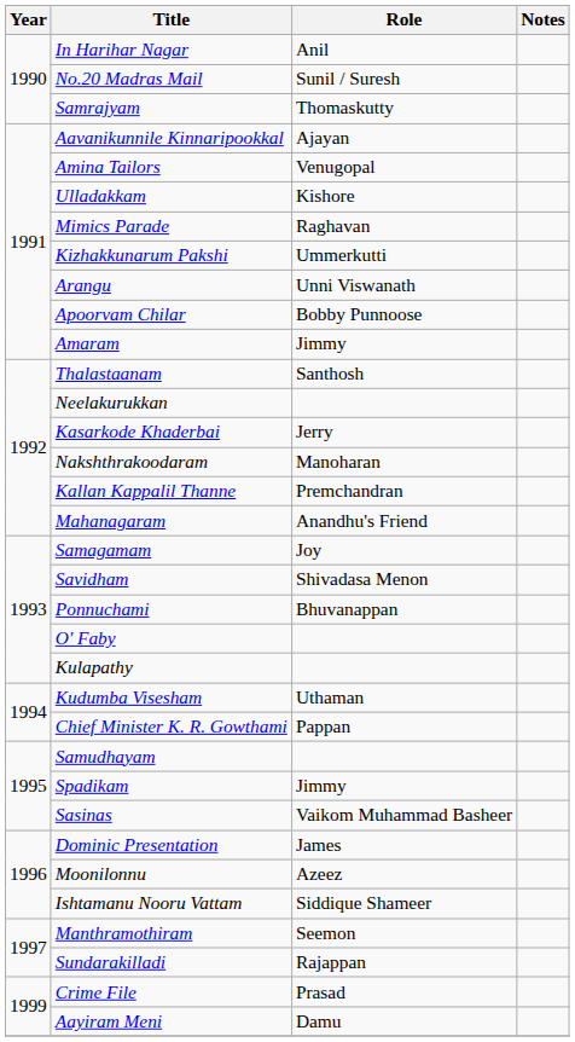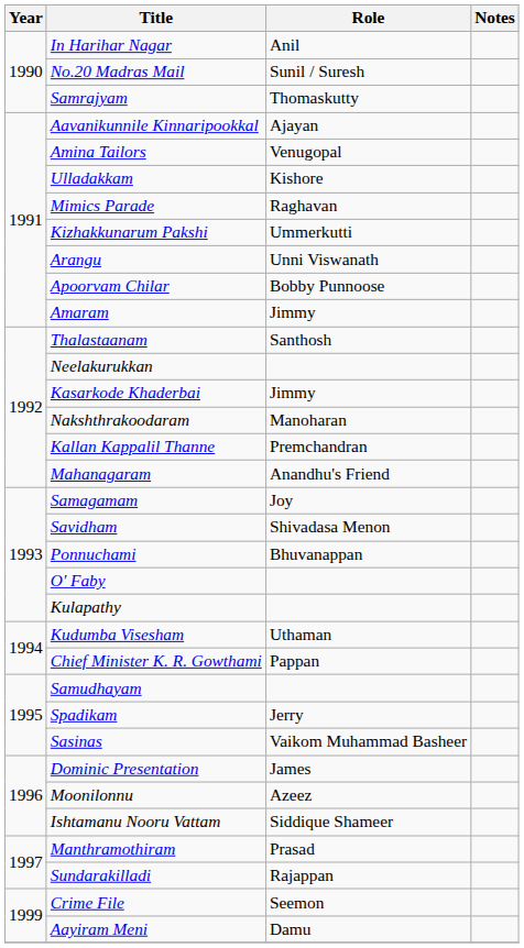 <table class="wikitable sortable">
 <tr>
 <th>Year</th>
 <th>Title</th>
 <th>Role</th>
 <th class="unsortable">Notes</th>
 </tr>
 <tr>
 <td rowspan=3>1990</td>
 <td><em><a href='#'>In Harihar Nagar</a></em></td>
 <td>Anil</td>
 <td></td>
 </tr>
 <tr>
 <td><em><a href='#'>No.20 Madras Mail</a></em></td>
 <td>Sunil / Suresh</td>
 <td></td>
 </tr>
 <tr>
 <td><em><a href='#'>Samrajyam</a></em></td>
 <td>Thomaskutty</td>
 <td></td>
 </tr>
 <tr>
 <td rowspan=8>1991</td>
 <td><em><a href='#'>Aavanikunnile Kinnaripookkal</a></em></td>
 <td>Ajayan</td>
 <td></td>
 </tr>
 <tr>
 <td><em><a href='#'>Amina Tailors</a></em></td>
 <td>Venugopal</td>
 <td></td>
 </tr>
 <tr>
 <td><em><a href='#'>Ulladakkam</a></em></td>
 <td>Kishore</td>
 <td></td>
 </tr>
 <tr>
 <td><em><a href='#'>Mimics Parade</a></em></td>
 <td>Raghavan</td>
 <td></td>
 </tr>
 <tr>
 <td><em><a href='#'>Kizhakkunarum Pakshi</a></em></td>
 <td>Ummerkutti</td>
 <td></td>
 </tr>
 <tr>
 <td><em><a href='#'>Arangu</a></em></td>
 <td>Unni Viswanath</td>
 <td></td>
 </tr>
 <tr>
 <td><em><a href='#'>Apoorvam Chilar</a></em></td>
 <td>Bobby Punnoose</td>
 <td></td>
 </tr>
 <tr>
 <td><em><a href='#'>Amaram</a></em></td>
 <td>Jimmy</td>
 <td></td>
 </tr>
 <tr>
 <td rowspan=6>1992</td>
 <td><em><a href='#'>Thalastaanam</a></em></td>
 <td>Santhosh</td>
 <td></td>
 </tr>
 <tr>
 <td><em>Neelakurukkan</em></td>
 <td></td>
 <td></td>
 </tr>
 <tr>
 <td><em><a href='#'>Kasarkode Khaderbai</a></em></td>
-<td>Jerry</td>
+<td>Jimmy</td>
 <td></td>
 </tr>
 <tr>
 <td><em>Nakshthrakoodaram</em></td>
 <td>Manoharan</td>
 <td></td>
 </tr>
 <tr>
 <td><em><a href='#'>Kallan Kappalil Thanne</a></em></td>
 <td>Premchandran</td>
 <td></td>
 </tr>
 <tr>
 <td><em><a href='#'>Mahanagaram</a></em></td>
 <td>Anandhu's Friend</td>
 <td></td>
 </tr>
 <tr>
 <td rowspan=5>1993</td>
 <td><em><a href='#'>Samagamam</a></em></td>
 <td>Joy</td>
 <td></td>
 </tr>
 <tr>
 <td><em><a href='#'>Savidham</a></em></td>
 <td>Shivadasa Menon</td>
 <td></td>
 </tr>
 <tr>
 <td><em><a href='#'>Ponnuchami</a></em></td>
 <td>Bhuvanappan</td>
 <td></td>
 </tr>
 <tr>
 <td><em><a href='#'>O' Faby</a></em></td>
 <td></td>
 <td></td>
 </tr>
 <tr>
 <td><em>Kulapathy</em></td>
 <td></td>
 <td></td>
 </tr>
 <tr>
 <td rowspan=2>1994</td>
 <td><em><a href='#'>Kudumba Visesham</a></em></td>
 <td>Uthaman</td>
 <td></td>
 </tr>
 <tr>
 <td><em><a href='#'>Chief Minister K. R. Gowthami</a></em></td>
 <td>Pappan</td>
 <td></td>
 </tr>
 <tr>
 <td rowspan=3>1995</td>
 <td><em><a href='#'>Samudhayam</a></em></td>
 <td></td>
 <td></td>
 </tr>
 <tr>
 <td><em><a href='#'>Spadikam</a></em></td>
-<td>Jimmy</td>
+<td>Jerry</td>
 <td></td>
 </tr>
 <tr>
 <td><em><a href='#'>Sasinas</a></em></td>
 <td>Vaikom Muhammad Basheer</td>
 <td></td>
 </tr>
 <tr>
 <td rowspan=3>1996</td>
 <td><em><a href='#'>Dominic Presentation</a></em></td>
 <td>James</td>
 <td></td>
 </tr>
 <tr>
 <td><em>Moonilonnu</em></td>
 <td>Azeez</td>
 <td></td>
 </tr>
 <tr>
 <td><em>Ishtamanu Nooru Vattam</em></td>
 <td>Siddique Shameer</td>
 <td></td>
 </tr>
 <tr>
 <td rowspan=2>1997</td>
 <td><em><a href='#'>Manthramothiram</a></em></td>
-<td>Seemon</td>
+<td>Prasad</td>
 <td></td>
 </tr>
 <tr>
 <td><em><a href='#'>Sundarakilladi</a></em></td>
 <td>Rajappan</td>
 <td></td>
 </tr>
 <tr>
 <td rowspan=2>1999</td>
 <td><em><a href='#'>Crime File</a></em></td>
-<td>Prasad</td>
+<td>Seemon</td>
 <td></td>
 </tr>
 <tr>
 <td><em><a href='#'>Aayiram Meni</a></em></td>
 <td>Damu</td>
 <td></td>
 </tr>
 <tr>
 </tr>
 </table>
